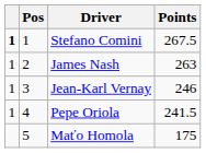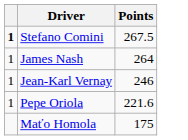 <table class="wikitable" style="font-size: 95%;">
 <tr>
 <th></th>
-<th>Pos</th>
 <th>Driver</th>
 <th>Points</th>
 </tr>
 <tr>
 <td align="left"><strong> 1</strong></td>
-<td>1</td>
 <td> <a href='#'>Stefano Comini</a></td>
 <td align="right">267.5</td>
 </tr>
 <tr>
 <td align="left"> 1</td>
-<td>2</td>
 <td> <a href='#'>James Nash</a></td>
-<td align="right">263</td>
+<td align="right">264</td>
 </tr>
 <tr>
 <td align="left"> 1</td>
-<td>3</td>
 <td> <a href='#'>Jean-Karl Vernay</a></td>
 <td align="right">246</td>
 </tr>
 <tr>
 <td align="left"> 1</td>
-<td>4</td>
 <td> <a href='#'>Pepe Oriola</a></td>
-<td align="right">241.5</td>
+<td align="right">221.6</td>
 </tr>
 <tr>
 <td align="left"></td>
-<td>5</td>
 <td> <a href='#'>Maťo Homola</a></td>
 <td align="right">175</td>
 </tr>
 </table>
